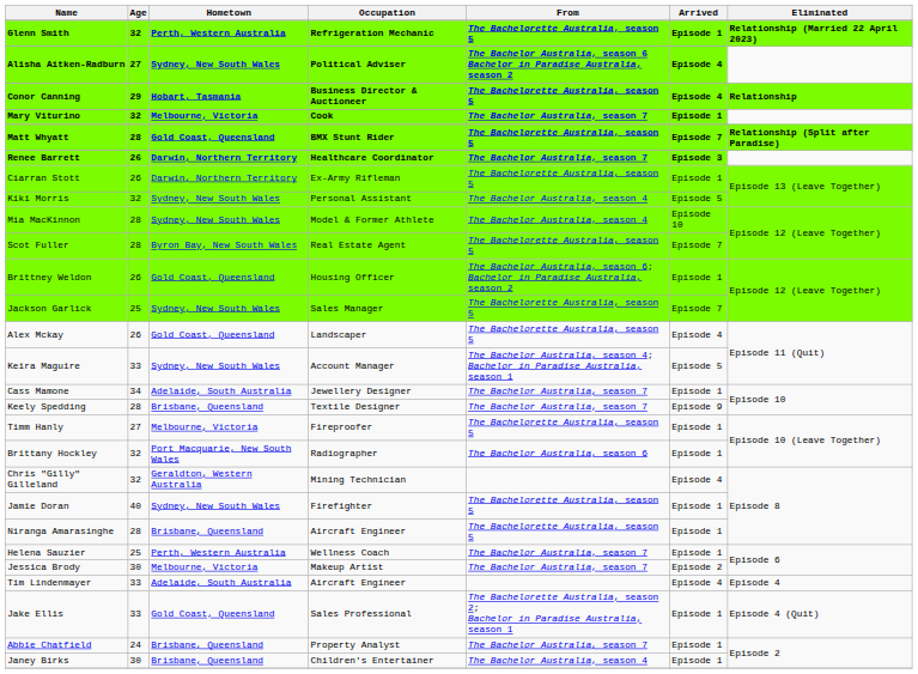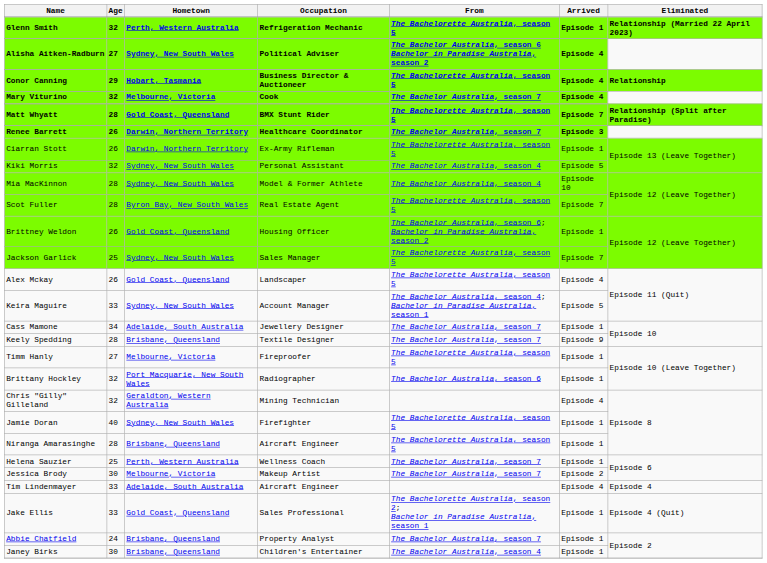 <table class="wikitable sortable" style="margin:auto; text-align:left">
 <tr>
 <th>Name</th>
 <th>Age</th>
 <th>Hometown</th>
 <th>Occupation</th>
 <th>From</th>
 <th>Arrived</th>
 <th>Eliminated</th>
 </tr>
 <tr>
 </tr>
 <tr bgcolor="#7CFC00">
 <td><strong>Glenn Smith</strong></td>
 <td><strong>32</strong></td>
 <td><strong><a href='#'>Perth, Western Australia</a></strong></td>
 <td><strong>Refrigeration Mechanic</strong></td>
 <td><strong><a href='#'><em>The Bachelorette Australia</em>, season 5</a></strong></td>
 <td><strong>Episode 1</strong></td>
 <td rowspan="2"><strong>Relationship (Married 22 April 2023)</strong></td>
 </tr>
 <tr>
 </tr>
 <tr bgcolor="#7CFC00">
 <td><strong>Alisha Aitken-Radburn</strong></td>
 <td><strong>27</strong></td>
 <td><strong><a href='#'>Sydney, New South Wales</a></strong></td>
 <td><strong>Political Adviser</strong></td>
 <td><strong><a href='#'><em>The Bachelor Australia</em>, season 6</a><br><a href='#'><em>Bachelor in Paradise Australia</em>, season 2</a></strong></td>
 <td><strong>Episode 4</strong></td>
 </tr>
 <tr>
 </tr>
 <tr bgcolor="#7CFC00">
 <td><strong>Conor Canning</strong></td>
 <td><strong>29</strong></td>
 <td><strong><a href='#'>Hobart, Tasmania</a></strong></td>
 <td><strong>Business Director & Auctioneer</strong></td>
 <td><strong><a href='#'><em>The Bachelorette Australia</em>, season 5</a></strong></td>
 <td><strong>Episode 4</strong></td>
 <td rowspan="2"><strong>Relationship</strong></td>
 </tr>
 <tr>
 </tr>
 <tr bgcolor="#7CFC00">
 <td><strong>Mary Viturino</strong></td>
 <td><strong>32</strong></td>
 <td><strong><a href='#'>Melbourne, Victoria</a></strong></td>
 <td><strong>Cook</strong></td>
 <td><strong><a href='#'><em>The Bachelor Australia</em>, season 7</a></strong></td>
-<td><strong>Episode 1</strong></td>
+<td><strong>Episode 4</strong></td>
 </tr>
 <tr>
 </tr>
 <tr bgcolor="#7CFC00">
 <td><strong>Matt Whyatt</strong></td>
 <td><strong>28</strong></td>
 <td><strong><a href='#'>Gold Coast, Queensland</a></strong></td>
 <td><strong>BMX Stunt Rider</strong></td>
 <td><strong><a href='#'><em>The Bachelorette Australia</em>, season 5</a></strong></td>
 <td><strong>Episode 7</strong></td>
 <td rowspan="2"><strong>Relationship (Split after Paradise)</strong></td>
 </tr>
 <tr>
 </tr>
 <tr bgcolor="#7CFC00">
 <td><strong>Renee Barrett</strong></td>
 <td><strong>26</strong></td>
 <td><strong><a href='#'>Darwin, Northern Territory</a></strong></td>
 <td><strong>Healthcare Coordinator</strong></td>
 <td><strong><a href='#'><em>The Bachelor Australia</em>, season 7</a></strong></td>
 <td><strong>Episode 3</strong></td>
 </tr>
 <tr bgcolor="#7CFC00">
 <td>Ciarran Stott</td>
 <td>26</td>
 <td><a href='#'>Darwin, Northern Territory</a></td>
 <td>Ex-Army Rifleman</td>
 <td><a href='#'><em>The Bachelorette Australia</em>, season 5</a></td>
 <td>Episode 1</td>
 <td rowspan="2">Episode 13 (Leave Together)</td>
 </tr>
 <tr bgcolor="#7CFC00">
 <td>Kiki Morris</td>
 <td>32</td>
 <td><a href='#'>Sydney, New South Wales</a></td>
 <td>Personal Assistant</td>
 <td><a href='#'><em>The Bachelor Australia</em>, season 4</a></td>
 <td>Episode 5</td>
 </tr>
 <tr bgcolor="#7CFC00">
 <td>Mia MacKinnon</td>
 <td>28</td>
 <td><a href='#'>Sydney, New South Wales</a></td>
 <td>Model & Former Athlete</td>
 <td><a href='#'><em>The Bachelor Australia</em>, season 4</a></td>
 <td>Episode 10</td>
 <td rowspan="2">Episode 12 (Leave Together)</td>
 </tr>
 <tr bgcolor="#7CFC00">
 <td>Scot Fuller</td>
 <td>28</td>
 <td><a href='#'>Byron Bay, New South Wales</a></td>
 <td>Real Estate Agent</td>
 <td><a href='#'><em>The Bachelorette Australia</em>, season 5</a></td>
 <td>Episode 7</td>
 </tr>
 <tr bgcolor="#7CFC00">
 <td>Brittney Weldon</td>
 <td>26</td>
 <td><a href='#'>Gold Coast, Queensland</a></td>
 <td>Housing Officer</td>
 <td><a href='#'><em>The Bachelor Australia</em>, season 6</a>;<br><a href='#'><em>Bachelor in Paradise Australia</em>, season 2</a></td>
 <td>Episode 1</td>
 <td rowspan="2">Episode 12 (Leave Together)</td>
 </tr>
 <tr bgcolor="#7CFC00">
 <td>Jackson Garlick</td>
 <td>25</td>
 <td><a href='#'>Sydney, New South Wales</a></td>
 <td>Sales Manager</td>
 <td><a href='#'><em>The Bachelorette Australia</em>, season 5</a></td>
 <td>Episode 7</td>
 </tr>
 <tr>
 <td>Alex Mckay</td>
 <td>26</td>
 <td><a href='#'>Gold Coast, Queensland</a></td>
 <td>Landscaper</td>
 <td><a href='#'><em>The Bachelorette Australia</em>, season 5</a></td>
 <td>Episode 4</td>
 <td rowspan="2">Episode 11 (Quit)</td>
 </tr>
 <tr>
 <td>Keira Maguire</td>
 <td>33</td>
 <td><a href='#'>Sydney, New South Wales</a></td>
 <td>Account Manager</td>
 <td><a href='#'><em>The Bachelor Australia</em>, season 4</a>;<br><a href='#'><em>Bachelor in Paradise Australia</em>, season 1</a></td>
 <td>Episode 5</td>
 </tr>
 <tr>
 <td>Cass Mamone</td>
 <td>34</td>
 <td><a href='#'>Adelaide, South Australia</a></td>
 <td>Jewellery Designer</td>
 <td><a href='#'><em>The Bachelor Australia</em>, season 7</a></td>
 <td>Episode 1</td>
 <td rowspan="2">Episode 10</td>
 </tr>
 <tr>
 <td>Keely Spedding</td>
 <td>28</td>
 <td><a href='#'>Brisbane, Queensland</a></td>
 <td>Textile Designer</td>
 <td><a href='#'><em>The Bachelor Australia</em>, season 7</a></td>
 <td>Episode 9</td>
 </tr>
 <tr>
 <td>Timm Hanly</td>
 <td>27</td>
 <td><a href='#'>Melbourne, Victoria</a></td>
 <td>Fireproofer</td>
 <td><a href='#'><em>The Bachelorette Australia</em>, season 5</a></td>
 <td>Episode 1</td>
 <td rowspan="2">Episode 10 (Leave Together)</td>
 </tr>
 <tr>
 <td>Brittany Hockley</td>
 <td>32</td>
 <td><a href='#'>Port Macquarie, New South Wales</a></td>
 <td>Radiographer</td>
 <td><a href='#'><em>The Bachelor Australia</em>, season 6</a></td>
 <td>Episode 1</td>
 </tr>
 <tr>
 <td>Chris "Gilly" Gilleland</td>
 <td>32</td>
 <td><a href='#'> Geraldton, Western Australia</a></td>
 <td>Mining Technician</td>
 <td></td>
 <td>Episode 4</td>
 <td rowspan="3">Episode 8</td>
 </tr>
 <tr>
 <td>Jamie Doran</td>
 <td>40</td>
 <td><a href='#'>Sydney, New South Wales</a></td>
 <td>Firefighter</td>
 <td><a href='#'><em>The Bachelorette Australia</em>, season 5</a></td>
 <td>Episode 1</td>
 </tr>
 <tr>
 <td>Niranga Amarasinghe</td>
 <td>28</td>
 <td><a href='#'>Brisbane, Queensland</a></td>
 <td>Aircraft Engineer</td>
 <td><a href='#'><em>The Bachelorette Australia</em>, season 5</a></td>
 <td>Episode 1</td>
 </tr>
 <tr>
 <td>Helena Sauzier</td>
 <td>25</td>
 <td><a href='#'>Perth, Western Australia</a></td>
 <td>Wellness Coach</td>
 <td><a href='#'><em>The Bachelor Australia</em>, season 7</a></td>
 <td>Episode 1</td>
 <td rowspan="2">Episode 6</td>
 </tr>
 <tr>
 <td>Jessica Brody</td>
 <td>30</td>
 <td><a href='#'>Melbourne, Victoria</a></td>
 <td>Makeup Artist</td>
 <td><a href='#'><em>The Bachelor Australia</em>, season 7</a></td>
 <td>Episode 2</td>
 </tr>
 <tr>
 <td>Tim Lindenmayer</td>
 <td>33</td>
 <td><a href='#'>Adelaide, South Australia</a></td>
 <td>Aircraft Engineer</td>
 <td></td>
 <td>Episode 4</td>
 <td>Episode 4</td>
 </tr>
 <tr>
 <td>Jake Ellis</td>
 <td>33</td>
 <td><a href='#'>Gold Coast, Queensland</a></td>
 <td>Sales Professional</td>
 <td><a href='#'><em>The Bachelorette Australia</em>, season 2</a>;<br><a href='#'><em>Bachelor in Paradise Australia</em>, season 1</a></td>
 <td>Episode 1</td>
 <td>Episode 4 (Quit)</td>
 </tr>
 <tr>
 <td><a href='#'>Abbie Chatfield</a></td>
 <td>24</td>
 <td><a href='#'>Brisbane, Queensland</a></td>
 <td>Property Analyst</td>
 <td><a href='#'><em>The Bachelor Australia</em>, season 7</a></td>
 <td>Episode 1</td>
 <td rowspan="2">Episode 2</td>
 </tr>
 <tr>
 <td>Janey Birks</td>
 <td>30</td>
 <td><a href='#'>Brisbane, Queensland</a></td>
 <td>Children's Entertainer</td>
 <td><a href='#'><em>The Bachelor Australia</em>, season 4</a></td>
 <td>Episode 1</td>
 </tr>
 <tr>
 </tr>
 </table>
